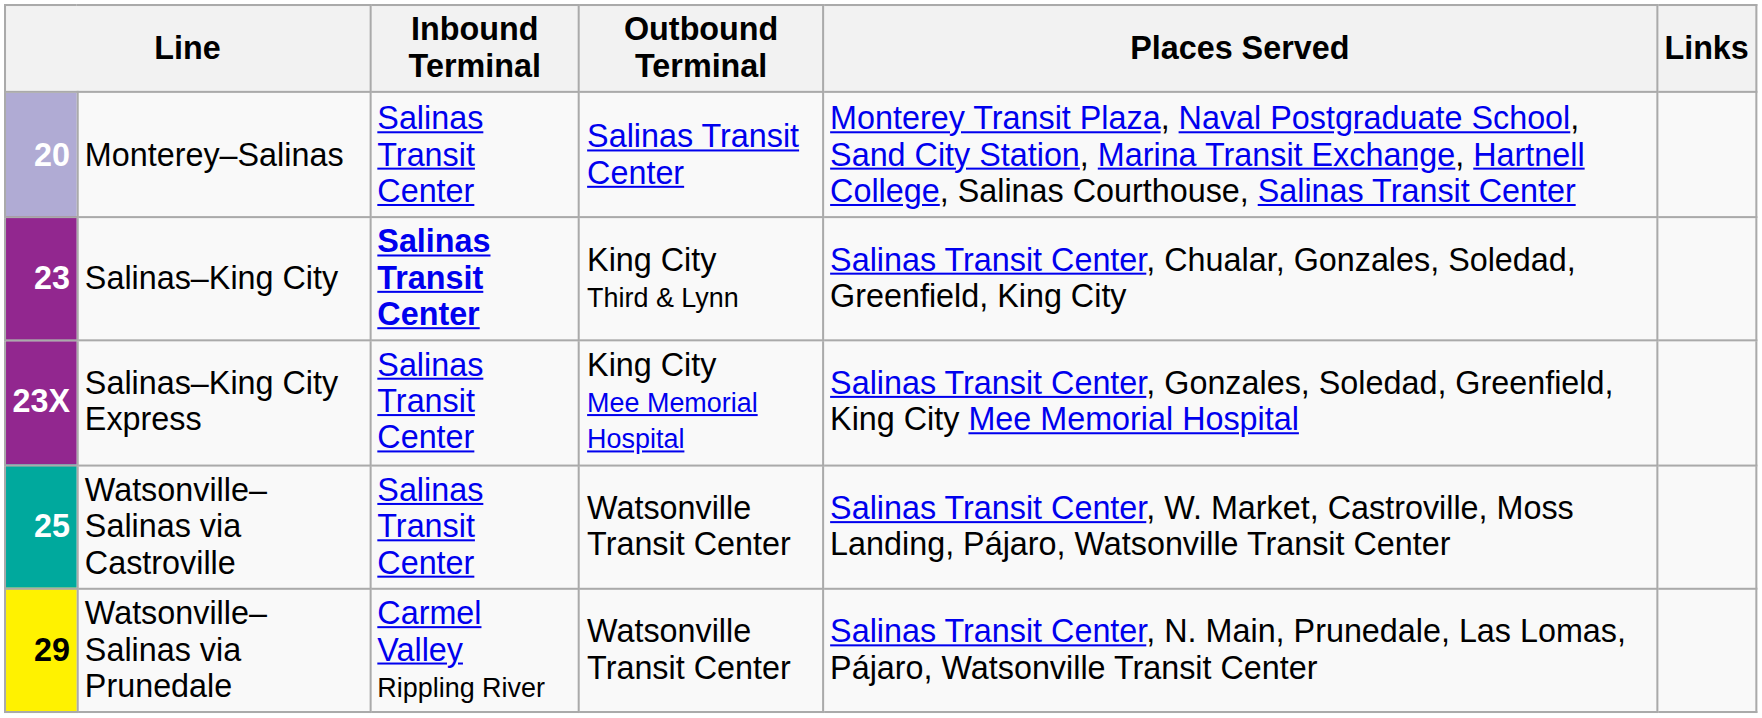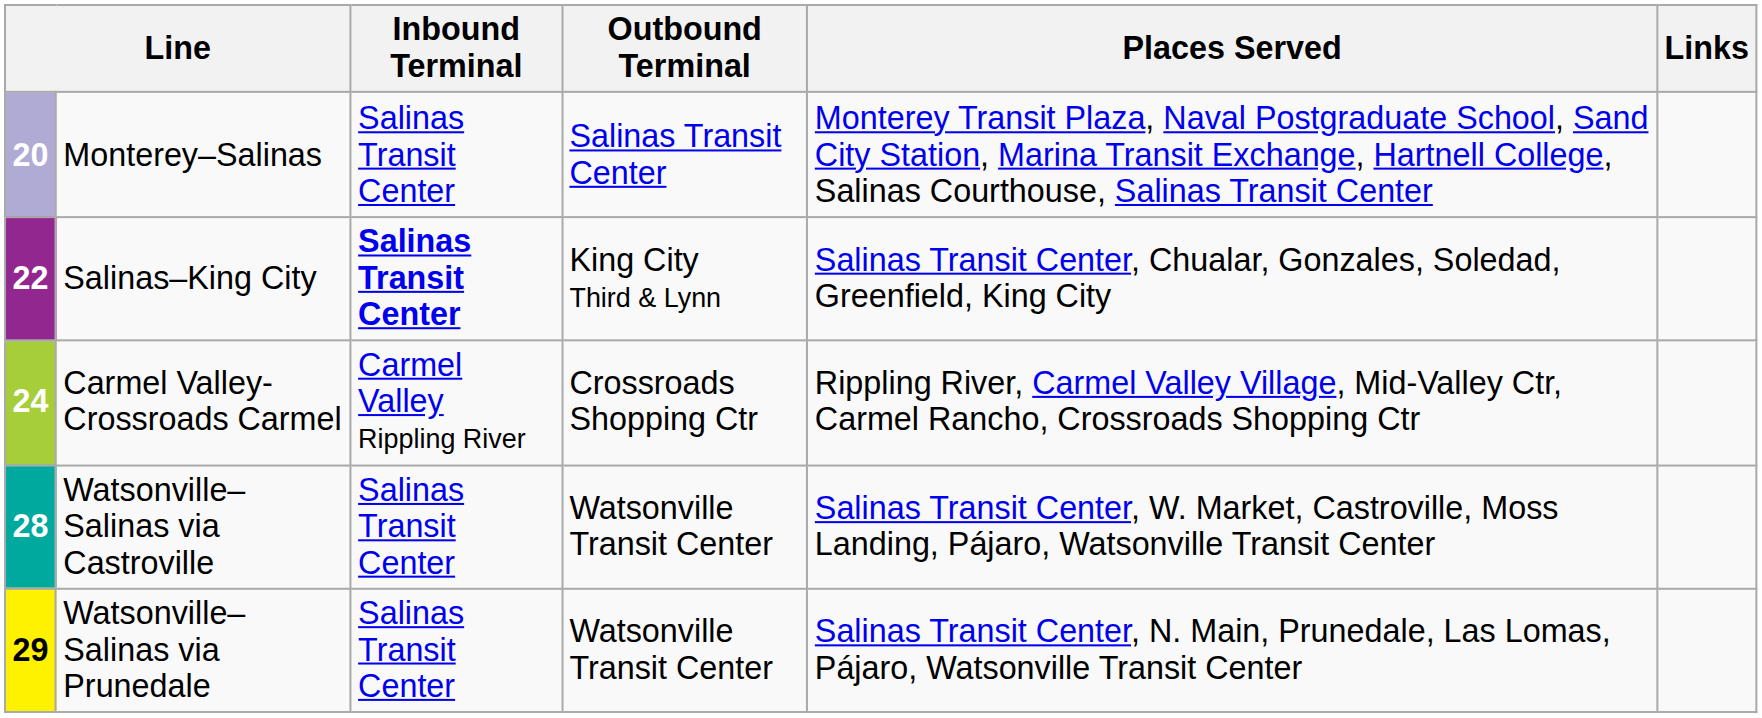 <table class="wikitable">
 <tr>
 <th colspan="2">Line</th>
 <th>Inbound Terminal</th>
 <th>Outbound Terminal</th>
 <th>Places Served</th>
 <th>Links</th>
 </tr>
 <tr>
 <td style="background:#b0abd4; color:white" align="right"><strong>20</strong></td>
 <td>Monterey–Salinas</td>
 <td><a href='#'>Salinas Transit Center</a></td>
 <td><a href='#'>Salinas Transit Center</a></td>
 <td><a href='#'>Monterey Transit Plaza</a>, <a href='#'>Naval Postgraduate School</a>, <a href='#'>Sand City Station</a>, <a href='#'>Marina Transit Exchange</a>, <a href='#'>Hartnell College</a>, Salinas Courthouse, <a href='#'>Salinas Transit Center</a></td>
 <td></td>
 </tr>
 <tr>
-<td style="background:#92278f; color:white" align="right"><strong>23</strong></td>
+<td style="background:#92278f; color:white" align="right"><strong>22</strong></td>
 <td>Salinas–King City</td>
 <td><strong><a href='#'>Salinas Transit Center</a></strong></td>
 <td>King City<br><small>Third & Lynn</small></td>
 <td><a href='#'>Salinas Transit Center</a>, Chualar, Gonzales, Soledad, Greenfield, King City</td>
 <td></td>
 </tr>
 <tr>
-<td style="background:#92278f; color:white" align="right"><strong>23X</strong></td>
-<td>Salinas–King City Express</td>
-<td><a href='#'>Salinas Transit Center</a></td>
-<td>King City<br><small><a href='#'>Mee Memorial Hospital</a> </small></td>
-<td><a href='#'>Salinas Transit Center</a>, Gonzales, Soledad, Greenfield, King City <a href='#'>Mee Memorial Hospital</a></td>
+<td style="background:#a6ce39; color:white" align="right"><strong>24</strong></td>
+<td>Carmel Valley-Crossroads Carmel</td>
+<td><a href='#'>Carmel Valley</a><br><small>Rippling River</small></td>
+<td>Crossroads Shopping Ctr</td>
+<td>Rippling River, <a href='#'>Carmel Valley Village</a>,  Mid-Valley Ctr, Carmel Rancho, Crossroads Shopping Ctr</td>
 <td></td>
 </tr>
 <tr>
-<td style="background:#00a99d; color:white" align="right"><strong>25</strong></td>
+<td style="background:#00a99d; color:white" align="right"><strong>28</strong></td>
 <td>Watsonville–Salinas via Castroville</td>
 <td><a href='#'>Salinas Transit Center</a></td>
 <td>Watsonville Transit Center</td>
 <td><a href='#'>Salinas Transit Center</a>, W. Market, Castroville, Moss Landing, Pájaro, Watsonville Transit Center</td>
 <td></td>
 </tr>
 <tr>
 <td style="background:#fff200; color:black" align="right"><strong>29</strong></td>
 <td>Watsonville–Salinas via Prunedale</td>
-<td><a href='#'>Carmel Valley</a><br><small>Rippling River</small></td>
+<td><a href='#'>Salinas Transit Center</a></td>
 <td>Watsonville Transit Center</td>
 <td><a href='#'>Salinas Transit Center</a>, N. Main, Prunedale, Las Lomas, Pájaro, Watsonville Transit Center</td>
 <td></td>
 </tr>
 </table>
